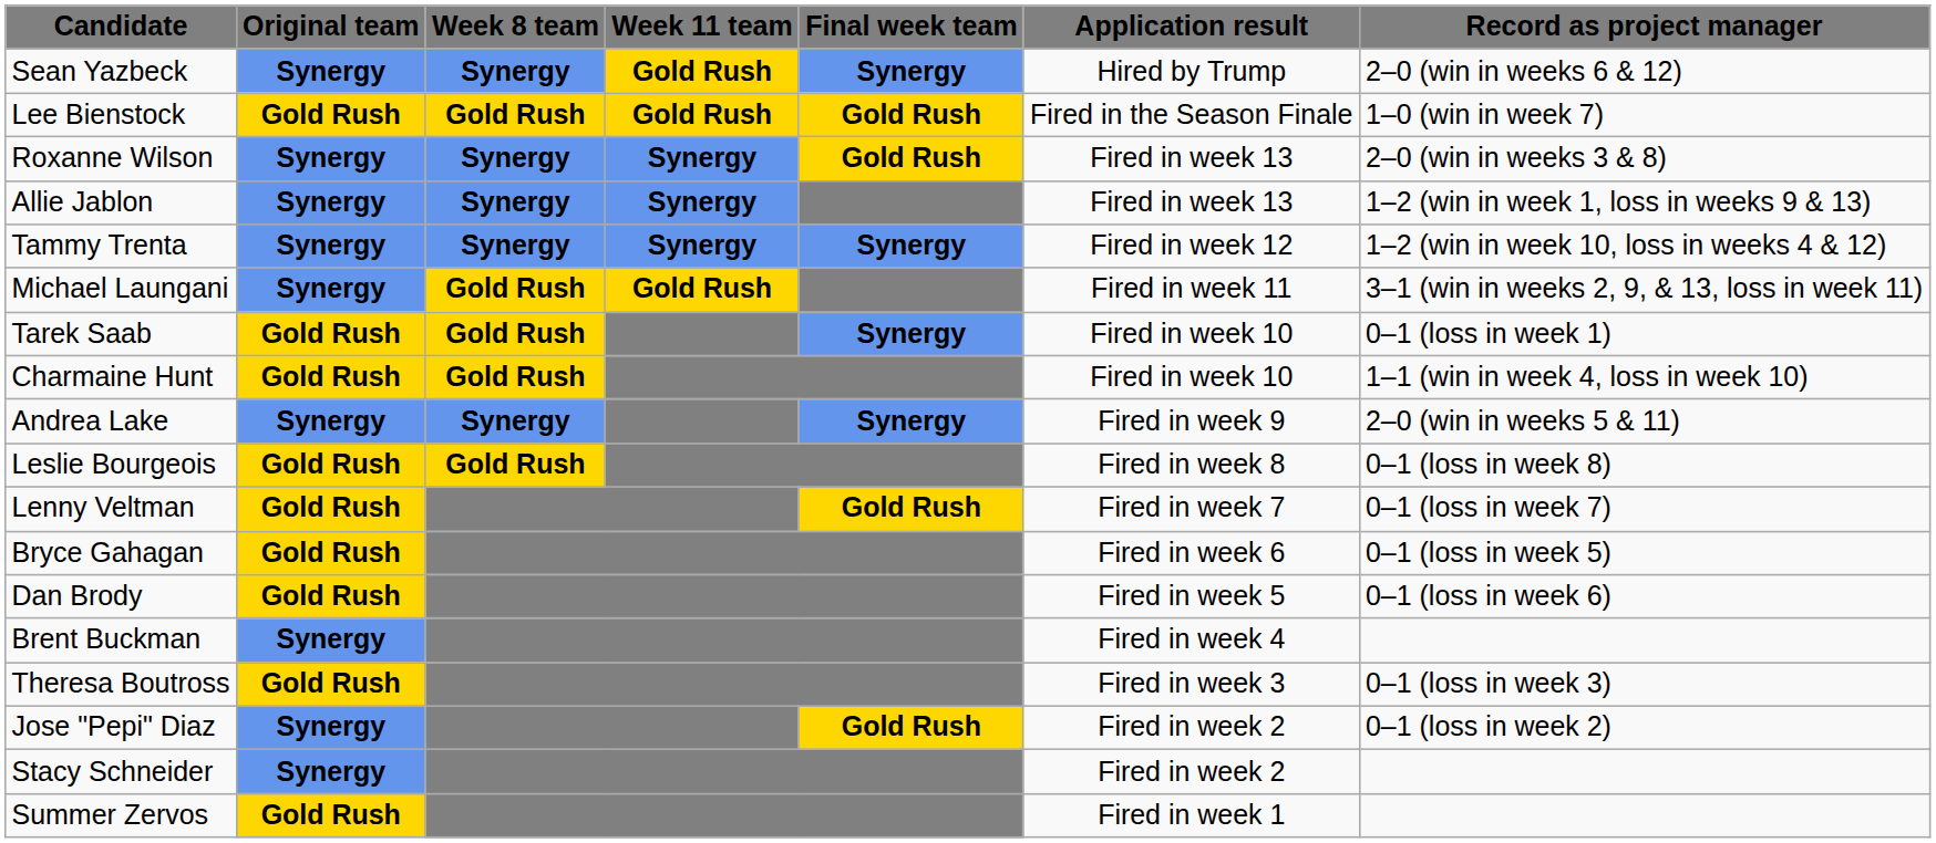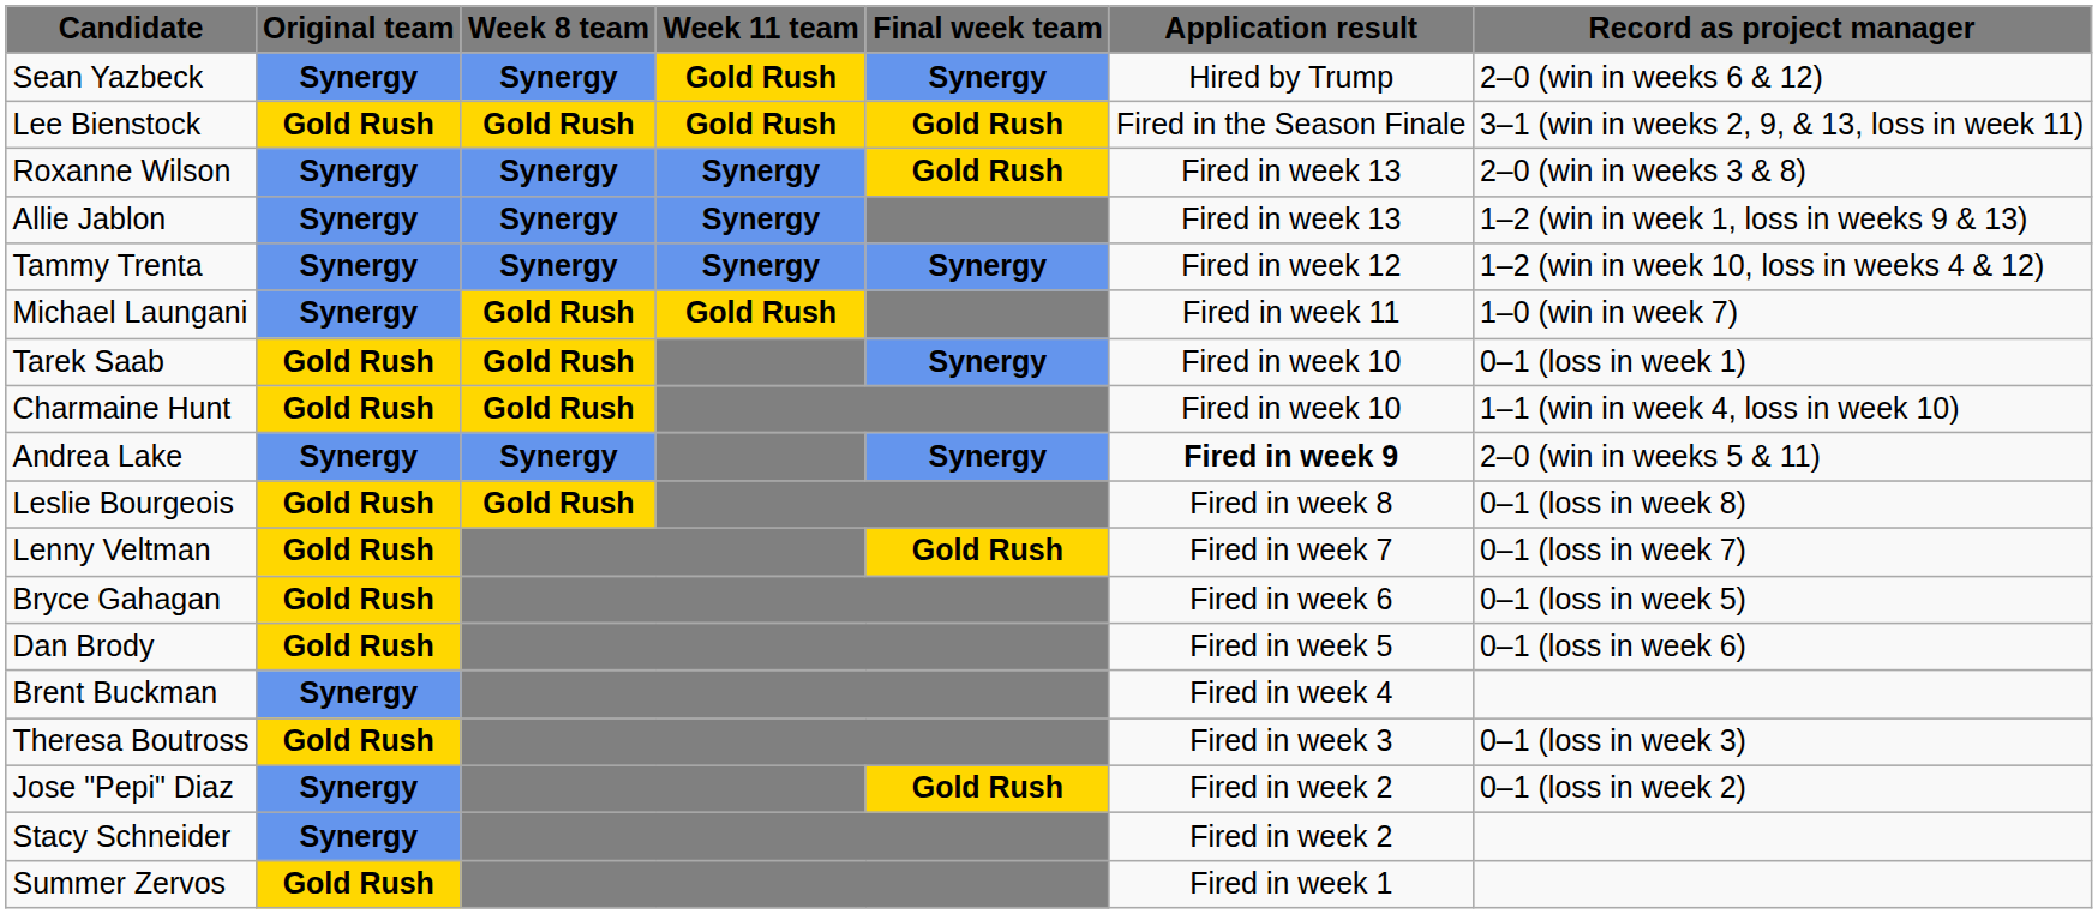 <table class="wikitable">
 <tr>
 <th style="background:gray;"><span>Candidate</span></th>
 <th style="background:gray;"><span>Original team</span></th>
 <th style="background:gray;"><span>Week 8 team</span></th>
 <th style="background:gray;"><span>Week 11 team</span></th>
 <th style="background:gray;"><span>Final week team</span></th>
 <th style="background:gray;"><span>Application result</span></th>
 <th style="background:gray;"><span>Record as project manager</span></th>
 </tr>
 <tr>
 <td>Sean Yazbeck</td>
 <td style="text-align:center; background:cornflowerblue;"><strong>Synergy</strong></td>
 <td style="text-align:center; background:cornflowerblue;"><strong>Synergy</strong></td>
 <td style="text-align:center; background:gold;"><strong>Gold Rush</strong></td>
 <td style="text-align:center; background:cornflowerblue;"><strong>Synergy</strong></td>
 <td style="text-align:center;">Hired by Trump</td>
 <td>2–0 (win in weeks 6 & 12)</td>
 </tr>
 <tr>
 <td>Lee Bienstock</td>
 <td style="text-align:center; background:gold;"><strong>Gold Rush</strong></td>
 <td style="text-align:center; background:gold;"><strong>Gold Rush</strong></td>
 <td style="text-align:center; background:gold;"><strong>Gold Rush</strong></td>
 <td style="text-align:center; background:gold;"><strong>Gold Rush</strong></td>
 <td style="text-align:center;">Fired in the Season Finale</td>
-<td>1–0 (win in week 7)</td>
+<td>3–1 (win in weeks 2, 9, & 13, loss in week 11)</td>
 </tr>
 <tr>
 <td>Roxanne Wilson</td>
 <td style="text-align:center; background:cornflowerblue;"><strong>Synergy</strong></td>
 <td style="text-align:center; background:cornflowerblue;"><strong>Synergy</strong></td>
 <td style="text-align:center; background:cornflowerblue;"><strong>Synergy</strong></td>
 <td style="text-align:center; background:gold;"><strong>Gold Rush</strong></td>
 <td style="text-align:center;">Fired in week 13</td>
 <td>2–0 (win in weeks 3 & 8)</td>
 </tr>
 <tr>
 <td>Allie Jablon</td>
 <td style="text-align:center; background:cornflowerblue;"><strong>Synergy</strong></td>
 <td style="text-align:center; background:cornflowerblue;"><strong>Synergy</strong></td>
 <td style="text-align:center; background:cornflowerblue;"><strong>Synergy</strong></td>
 <td style="background:gray;"></td>
 <td style="text-align:center;">Fired in week 13</td>
 <td>1–2 (win in week 1, loss in weeks 9 & 13)</td>
 </tr>
 <tr>
 <td>Tammy Trenta</td>
 <td style="text-align:center; background:cornflowerblue;"><strong>Synergy</strong></td>
 <td style="text-align:center; background:cornflowerblue;"><strong>Synergy</strong></td>
 <td style="text-align:center; background:cornflowerblue;"><strong>Synergy</strong></td>
 <td style="text-align:center; background:cornflowerblue;"><strong>Synergy</strong></td>
 <td style="text-align:center;">Fired in week 12</td>
 <td>1–2 (win in week 10, loss in weeks 4 & 12)</td>
 </tr>
 <tr>
 <td>Michael Laungani</td>
 <td style="text-align:center; background:cornflowerblue;"><strong>Synergy</strong></td>
 <td style="text-align:center; background:gold;"><strong>Gold Rush</strong></td>
 <td style="text-align:center; background:gold;"><strong>Gold Rush</strong></td>
 <td style="background:gray;"></td>
 <td style="text-align:center;">Fired in week 11</td>
-<td>3–1 (win in weeks 2, 9, & 13, loss in week 11)</td>
+<td>1–0 (win in week 7)</td>
 </tr>
 <tr>
 <td>Tarek Saab</td>
 <td style="text-align:center; background:gold;"><strong>Gold Rush</strong></td>
 <td style="text-align:center; background:gold;"><strong>Gold Rush</strong></td>
 <td style="background:gray;"></td>
 <td style="text-align:center; background:cornflowerblue;"><strong>Synergy</strong></td>
 <td style="text-align:center;">Fired in week 10</td>
 <td>0–1 (loss in week 1)</td>
 </tr>
 <tr>
 <td>Charmaine Hunt</td>
 <td style="text-align:center; background:gold;"><strong>Gold Rush</strong></td>
 <td style="text-align:center; background:gold;"><strong>Gold Rush</strong></td>
 <td colspan="2" style="background:gray;"></td>
 <td style="text-align:center;">Fired in week 10</td>
 <td>1–1 (win in week 4, loss in week 10)</td>
 </tr>
 <tr>
 <td>Andrea Lake</td>
 <td style="text-align:center; background:cornflowerblue;"><strong>Synergy</strong></td>
 <td style="text-align:center; background:cornflowerblue;"><strong>Synergy</strong></td>
 <td style="background:gray;"></td>
 <td style="text-align:center; background:cornflowerblue;"><strong>Synergy</strong></td>
-<td style="text-align:center;">Fired in week 9</td>
+<td style="text-align:center;"><strong>Fired in week 9</strong></td>
 <td>2–0 (win in weeks 5 & 11)</td>
 </tr>
 <tr>
 <td>Leslie Bourgeois</td>
 <td style="text-align:center; background:gold;"><strong>Gold Rush</strong></td>
 <td style="text-align:center; background:gold;"><strong>Gold Rush</strong></td>
 <td colspan="2" style="background:gray;"></td>
 <td style="text-align:center;">Fired in week 8</td>
 <td>0–1 (loss in week 8)</td>
 </tr>
 <tr>
 <td>Lenny Veltman</td>
 <td style="text-align:center; background:gold;"><strong>Gold Rush</strong></td>
 <td colspan="2" style="background:gray;"></td>
 <td style="text-align:center; background:gold;"><strong>Gold Rush</strong></td>
 <td style="text-align:center;">Fired in week 7</td>
 <td>0–1 (loss in week 7)</td>
 </tr>
 <tr>
 <td>Bryce Gahagan</td>
 <td style="text-align:center; background:gold;"><strong>Gold Rush</strong></td>
 <td colspan="3" style="background:gray;"></td>
 <td style="text-align:center;">Fired in week 6</td>
 <td>0–1 (loss in week 5)</td>
 </tr>
 <tr>
 <td>Dan Brody</td>
 <td style="text-align:center; background:gold;"><strong>Gold Rush</strong></td>
 <td colspan="3" style="background:gray;"></td>
 <td style="text-align:center;">Fired in week 5</td>
 <td>0–1 (loss in week 6)</td>
 </tr>
 <tr>
 <td>Brent Buckman</td>
 <td style="text-align:center; background:cornflowerblue;"><strong>Synergy</strong></td>
 <td colspan="3" style="background:gray;"></td>
 <td style="text-align:center;">Fired in week 4</td>
 <td></td>
 </tr>
 <tr>
 <td>Theresa Boutross</td>
 <td style="text-align:center; background:gold;"><strong>Gold Rush</strong></td>
 <td colspan="3" style="background:gray;"></td>
 <td style="text-align:center;">Fired in week 3</td>
 <td>0–1 (loss in week 3)</td>
 </tr>
 <tr>
 <td>Jose "Pepi" Diaz</td>
 <td style="text-align:center; background:cornflowerblue;"><strong>Synergy</strong></td>
 <td colspan="2" style="background:gray;"></td>
 <td style="text-align:center; background:gold;"><strong>Gold Rush</strong></td>
 <td style="text-align:center;">Fired in week 2</td>
 <td>0–1 (loss in week 2)</td>
 </tr>
 <tr>
 <td>Stacy Schneider</td>
 <td style="text-align:center; background:cornflowerblue;"><strong>Synergy</strong></td>
 <td colspan="3" style="background:gray;"></td>
 <td style="text-align:center;">Fired in week 2</td>
 <td></td>
 </tr>
 <tr>
 <td>Summer Zervos</td>
 <td style="text-align:center; background:gold;"><strong>Gold Rush</strong></td>
 <td colspan="3" style="background:gray;"></td>
 <td style="text-align:center;">Fired in week 1</td>
 <td></td>
 </tr>
 </table>
